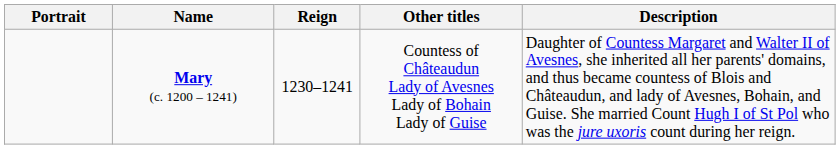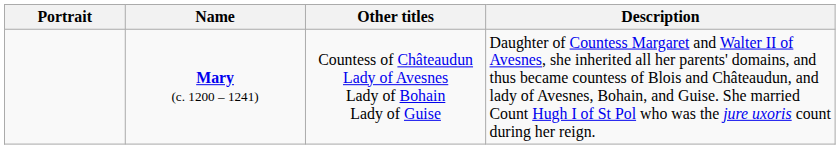 <table width=95% class="wikitable">
 <tr>
 <th width=10%>Portrait</th>
 <th width=15%>Name</th>
-<th width=8%>Reign</th>
 <th width=15%>Other titles</th>
 <th width=29%>Description</th>
 </tr>
 <tr>
 <td align="center"></td>
 <td align="center"><strong><a href='#'>Mary</a></strong><br><small>(c. 1200 – 1241)</small></td>
-<td align="center">1230–1241</td>
 <td align="center">Countess of <a href='#'>Châteaudun</a><br><a href='#'>Lady of Avesnes</a><br>Lady of <a href='#'>Bohain</a><br>Lady of <a href='#'>Guise</a></td>
 <td>Daughter of <a href='#'>Countess Margaret</a> and <a href='#'>Walter II of Avesnes</a>, she inherited all her parents' domains, and thus became countess of Blois and Châteaudun, and lady of Avesnes, Bohain, and Guise. She married Count <a href='#'>Hugh I of St Pol</a> who was the <em><a href='#'>jure uxoris</a></em> count during her reign.</td>
 </tr>
 </table>
